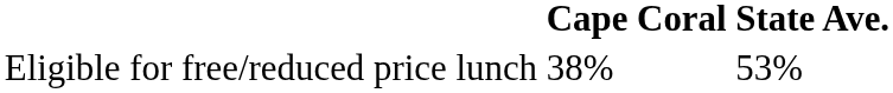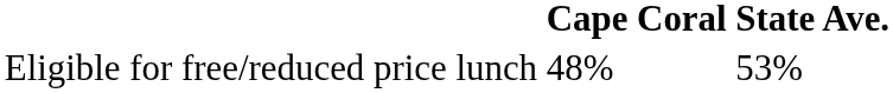 <table>
 <tr>
 <td></td>
 <td><strong>Cape Coral</strong></td>
 <td><strong>State Ave.</strong></td>
 </tr>
 <tr>
 <td>Eligible for free/reduced price lunch</td>
-<td>38% </td>
+<td>48% </td>
 <td>53%</td>
 </tr>
 </table>
